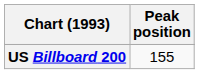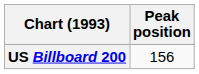 <table class="wikitable sortable plainrowheaders">
 <tr>
 <th scope="col">Chart (1993)</th>
 <th scope="col">Peak<br>position</th>
 </tr>
 <tr>
 </tr>
 <tr>
 </tr>
 <tr>
 </tr>
 <tr>
 </tr>
 <tr>
 </tr>
 <tr>
 </tr>
 <tr>
 </tr>
 <tr>
 </tr>
 <tr>
 <th scope="row">US <a href='#'><em>Billboard</em> 200</a></th>
-<td style="text-align:center">155</td>
+<td style="text-align:center">156</td>
 </tr>
 </table>
